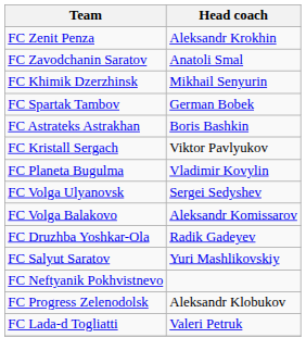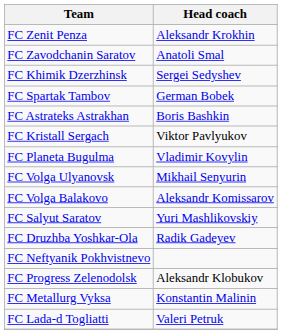 <table class="wikitable">
 <tr>
 <th>Team</th>
 <th>Head coach</th>
 </tr>
 <tr>
 <td><a href='#'>FC Zenit Penza</a></td>
 <td><a href='#'>Aleksandr Krokhin</a></td>
 </tr>
 <tr>
 <td><a href='#'>FC Zavodchanin Saratov</a></td>
 <td><a href='#'>Anatoli Smal</a></td>
 </tr>
 <tr>
 <td><a href='#'>FC Khimik Dzerzhinsk</a></td>
-<td><a href='#'>Mikhail Senyurin</a></td>
+<td><a href='#'>Sergei Sedyshev</a></td>
 </tr>
 <tr>
 <td><a href='#'>FC Spartak Tambov</a></td>
 <td><a href='#'>German Bobek</a></td>
 </tr>
 <tr>
 <td><a href='#'>FC Astrateks Astrakhan</a></td>
 <td><a href='#'>Boris Bashkin</a></td>
 </tr>
 <tr>
 <td><a href='#'>FC Kristall Sergach</a></td>
 <td>Viktor Pavlyukov</td>
 </tr>
 <tr>
 <td><a href='#'>FC Planeta Bugulma</a></td>
 <td><a href='#'>Vladimir Kovylin</a></td>
 </tr>
 <tr>
 <td><a href='#'>FC Volga Ulyanovsk</a></td>
-<td><a href='#'>Sergei Sedyshev</a></td>
+<td><a href='#'>Mikhail Senyurin</a></td>
 </tr>
 <tr>
 <td><a href='#'>FC Volga Balakovo</a></td>
 <td><a href='#'>Aleksandr Komissarov</a></td>
 </tr>
 <tr>
+<td><a href='#'>FC Salyut Saratov</a></td>
+<td><a href='#'>Yuri Mashlikovskiy</a></td>
+</tr>
+<tr>
 <td><a href='#'>FC Druzhba Yoshkar-Ola</a></td>
 <td><a href='#'>Radik Gadeyev</a></td>
-</tr>
-<tr>
-<td><a href='#'>FC Salyut Saratov</a></td>
-<td><a href='#'>Yuri Mashlikovskiy</a></td>
 </tr>
 <tr>
 <td><a href='#'>FC Neftyanik Pokhvistnevo</a></td>
 <td></td>
 </tr>
 <tr>
 <td><a href='#'>FC Progress Zelenodolsk</a></td>
 <td>Aleksandr Klobukov</td>
 </tr>
 <tr>
+<td><a href='#'>FC Metallurg Vyksa</a></td>
+<td><a href='#'>Konstantin Malinin</a></td>
+</tr>
+<tr>
 <td><a href='#'>FC Lada-d Togliatti</a></td>
 <td><a href='#'>Valeri Petruk</a></td>
 </tr>
 <tr>
 </tr>
 </table>
